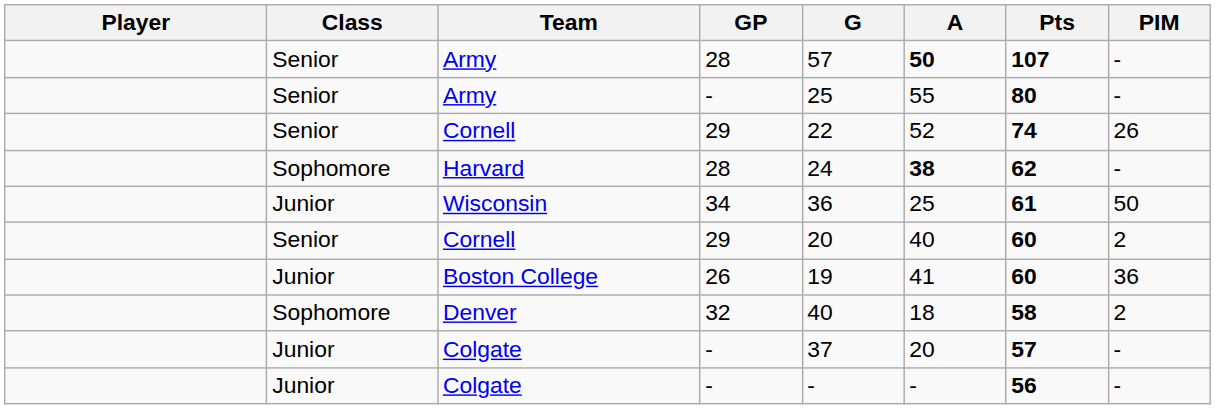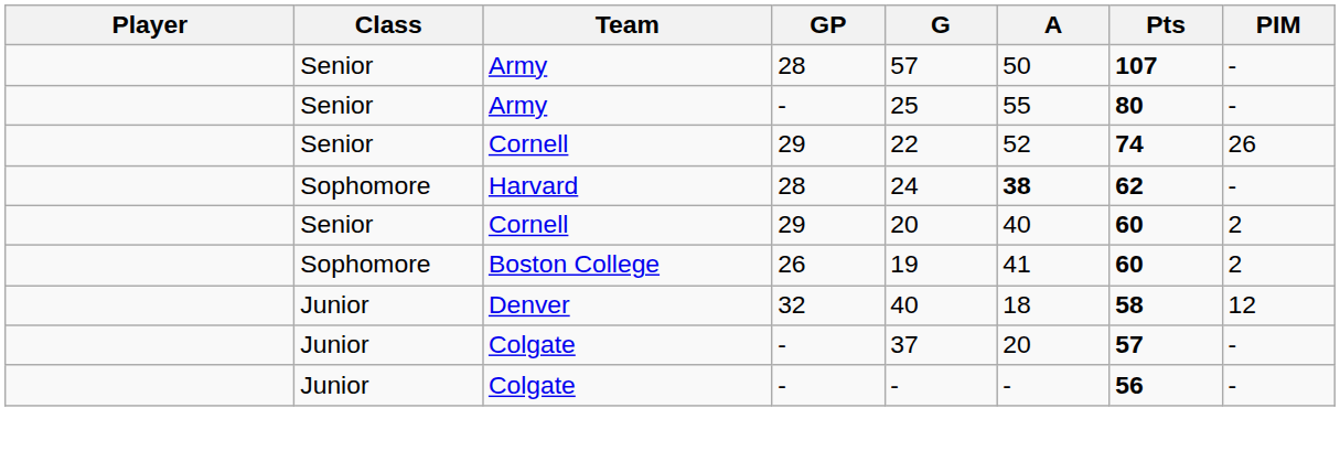 <table class="wikitable sortable">
 <tr>
 <th style="width: 11em;">Player</th>
 <th style="width: 7em;">Class</th>
 <th style="width: 11em;">Team</th>
 <th style="width: 4em;">GP</th>
 <th style="width: 4em;">G</th>
 <th style="width: 4em;">A</th>
 <th style="width: 4em;">Pts</th>
 <th style="width: 4em;">PIM</th>
 </tr>
 <tr>
 <td></td>
 <td>Senior</td>
 <td><a href='#'>Army</a></td>
 <td>28</td>
 <td>57</td>
-<td><strong>50</strong></td>
+<td>50</td>
 <td><strong>107</strong></td>
 <td>-</td>
 </tr>
 <tr>
 <td></td>
 <td>Senior</td>
 <td><a href='#'>Army</a></td>
 <td>-</td>
 <td>25</td>
 <td>55</td>
 <td><strong>80</strong></td>
 <td>-</td>
 </tr>
 <tr>
 <td></td>
 <td>Senior</td>
 <td><a href='#'>Cornell</a></td>
 <td>29</td>
 <td>22</td>
 <td>52</td>
 <td><strong>74</strong></td>
 <td>26</td>
 </tr>
 <tr>
 <td></td>
 <td>Sophomore</td>
 <td><a href='#'>Harvard</a></td>
 <td>28</td>
 <td>24</td>
 <td><strong>38</strong></td>
 <td><strong>62</strong></td>
 <td>-</td>
 </tr>
 <tr>
 <td></td>
-<td>Junior</td>
-<td><a href='#'>Wisconsin</a></td>
-<td>34</td>
-<td>36</td>
-<td>25</td>
-<td><strong>61</strong></td>
-<td>50</td>
-</tr>
-<tr>
-<td></td>
 <td>Senior</td>
 <td><a href='#'>Cornell</a></td>
 <td>29</td>
 <td>20</td>
 <td>40</td>
 <td><strong>60</strong></td>
 <td>2</td>
 </tr>
 <tr>
 <td></td>
-<td>Junior</td>
+<td>Sophomore</td>
 <td><a href='#'>Boston College</a></td>
 <td>26</td>
 <td>19</td>
 <td>41</td>
 <td><strong>60</strong></td>
-<td>36</td>
+<td>2</td>
 </tr>
 <tr>
 <td></td>
-<td>Sophomore</td>
+<td>Junior</td>
 <td><a href='#'>Denver</a></td>
 <td>32</td>
 <td>40</td>
 <td>18</td>
 <td><strong>58</strong></td>
-<td>2</td>
+<td>12</td>
 </tr>
 <tr>
 <td></td>
 <td>Junior</td>
 <td><a href='#'>Colgate</a></td>
 <td>-</td>
 <td>37</td>
 <td>20</td>
 <td><strong>57</strong></td>
 <td>-</td>
 </tr>
 <tr>
 <td></td>
 <td>Junior</td>
 <td><a href='#'>Colgate</a></td>
 <td>-</td>
 <td>-</td>
 <td>-</td>
 <td><strong>56</strong></td>
 <td>-</td>
 </tr>
 </table>
